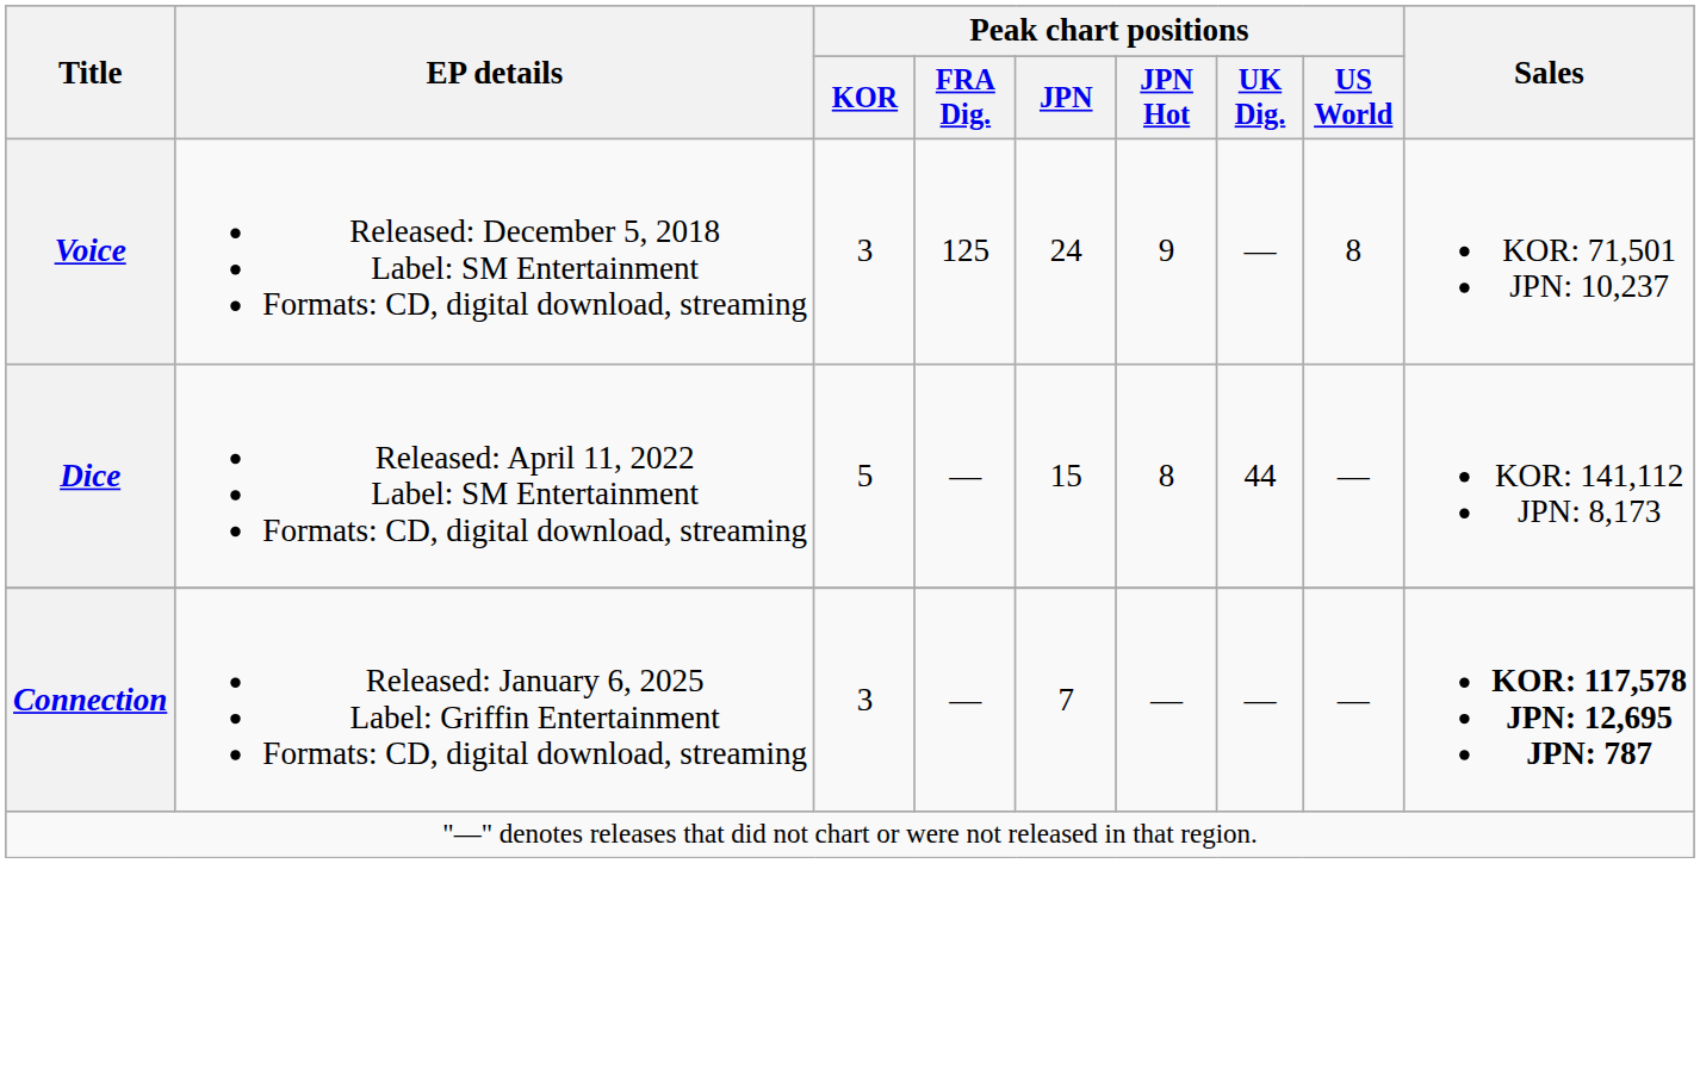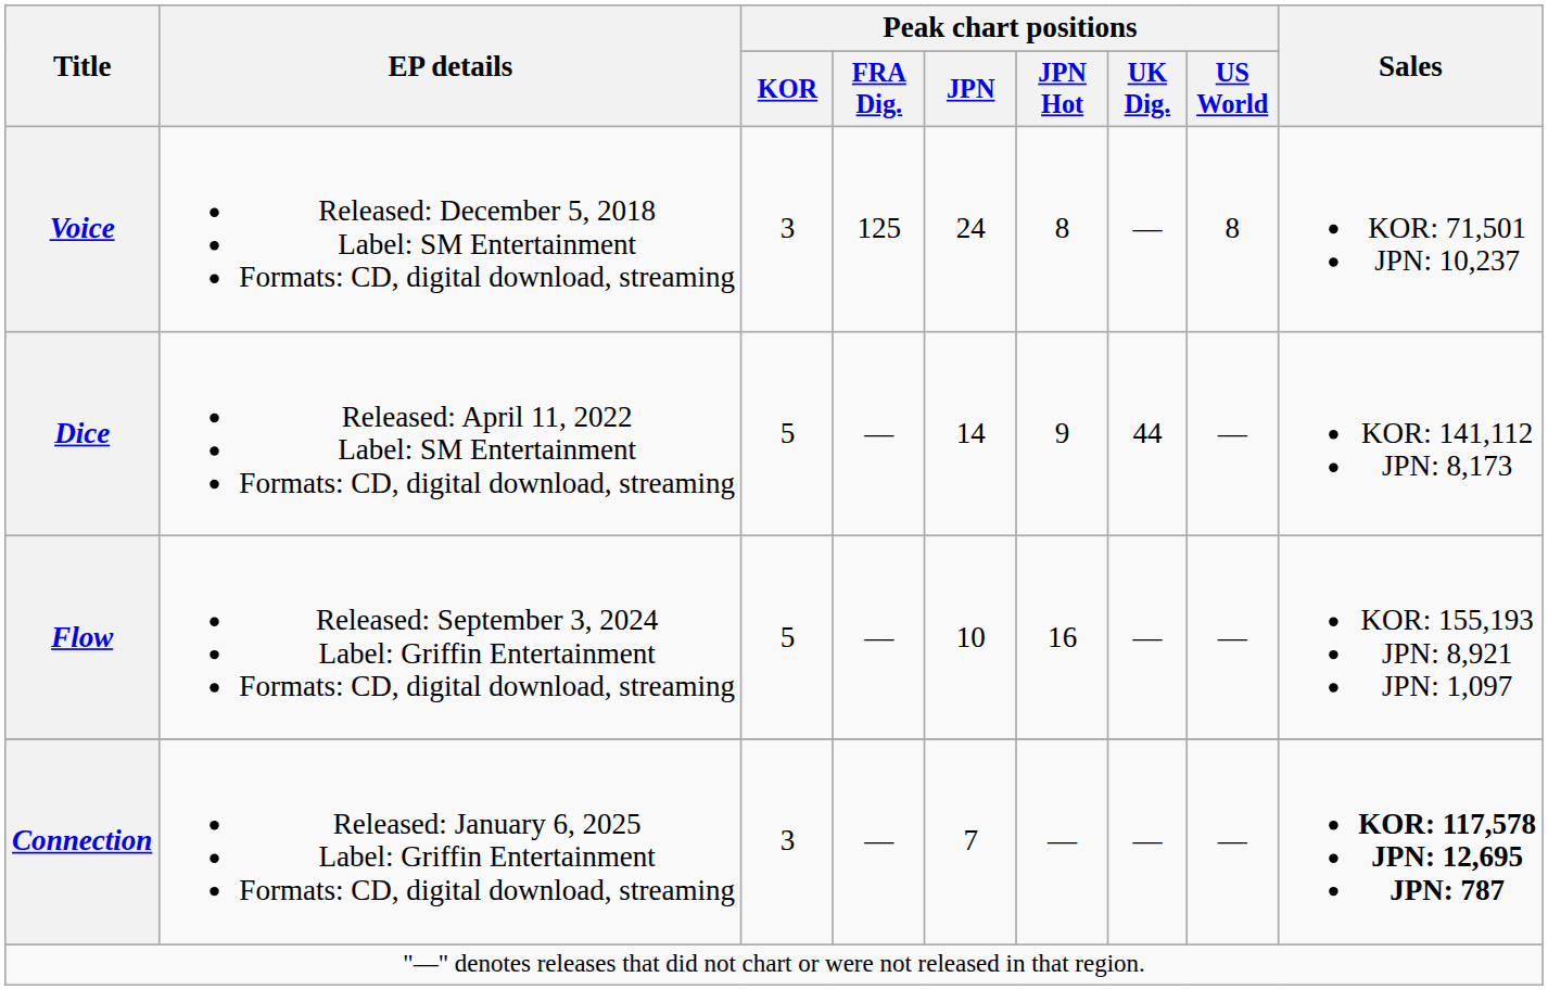 <table class="wikitable plainrowheaders" style="text-align:center;">
 <tr>
 <th scope="col" rowspan="2">Title</th>
 <th scope="col" rowspan="2">EP details</th>
 <th scope="col" colspan="6">Peak chart positions</th>
 <th scope="col" rowspan="2">Sales</th>
 </tr>
 <tr>
 <th style="width:3em;font-size:90%;"><a href='#'>KOR</a><br></th>
 <th style="width:3em;font-size:90%;"><a href='#'>FRA<br>Dig.</a><br></th>
 <th style="width:3em;font-size:90%;"><a href='#'>JPN</a><br></th>
 <th style="width:3em;font-size:90%;"><a href='#'>JPN<br>Hot</a><br></th>
 <th style="width:2.5em; font-size:90%"><a href='#'>UK<br>Dig.</a><br></th>
 <th style="width:3em;font-size:90%;"><a href='#'>US<br>World</a><br></th>
 </tr>
 <tr>
 <th scope="row"><em><a href='#'>Voice</a></em></th>
 <td><br><ul><li>Released: December 5, 2018</li><li>Label: SM Entertainment</li><li>Formats: CD, digital download, streaming</li></ul></td>
 <td>3</td>
 <td>125</td>
 <td>24</td>
-<td>9</td>
+<td>8</td>
 <td>—</td>
 <td>8</td>
 <td><br><ul><li>KOR: 71,501</li><li>JPN: 10,237</li></ul></td>
 </tr>
 <tr>
 <th scope="row"><em><a href='#'>Dice</a></em></th>
 <td><br><ul><li>Released: April 11, 2022</li><li>Label: SM Entertainment</li><li>Formats: CD, digital download, streaming</li></ul></td>
 <td>5</td>
 <td>—</td>
-<td>15</td>
-<td>8</td>
+<td>14</td>
+<td>9</td>
 <td>44</td>
 <td>—</td>
 <td><br><ul><li>KOR: 141,112</li><li>JPN: 8,173</li></ul></td>
+</tr>
+<tr>
+<th scope="row"><em><a href='#'>Flow</a></em></th>
+<td><br><ul><li>Released: September 3, 2024</li><li>Label: Griffin Entertainment</li><li>Formats: CD, digital download, streaming</li></ul></td>
+<td>5</td>
+<td>—</td>
+<td>10</td>
+<td>16</td>
+<td>—</td>
+<td>—</td>
+<td><br><ul><li>KOR: 155,193</li><li>JPN: 8,921 </li><li>JPN: 1,097 </li></ul></td>
 </tr>
 <tr>
 </tr>
 <tr>
 <th scope="row"><em><a href='#'>Connection</a></em></th>
 <td><br><ul><li>Released: January 6, 2025</li><li>Label: Griffin Entertainment</li><li>Formats: CD, digital download, streaming</li></ul></td>
 <td>3</td>
 <td>—</td>
 <td>7</td>
 <td>—</td>
 <td>—</td>
 <td>—</td>
 <td><strong><br><ul><li>KOR: 117,578</li><li>JPN: 12,695 </li><li>JPN: 787 </li></ul></strong></td>
 </tr>
 <tr>
 <td colspan="9" style="text-align:center; font-size:85%">"—" denotes releases that did not chart or were not released in that region.</td>
 </tr>
 </table>
